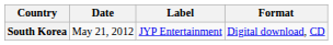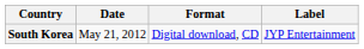 <table class="wikitable plainrowheaders">
 <tr>
 <th scope="col">Country</th>
 <th>Date</th>
+<th>Format</th>
 <th>Label</th>
-<th>Format</th>
 </tr>
 <tr>
 <th scope="row">South Korea</th>
 <td>May 21, 2012</td>
+<td><a href='#'>Digital download</a>, <a href='#'>CD</a></td>
 <td><a href='#'>JYP Entertainment</a></td>
-<td><a href='#'>Digital download</a>, <a href='#'>CD</a></td>
 </tr>
 </table>
